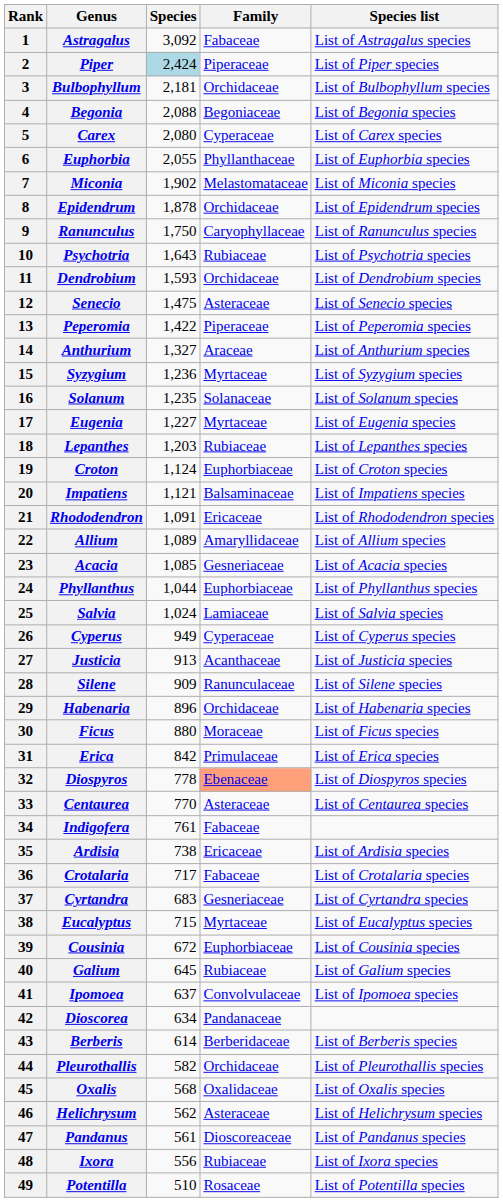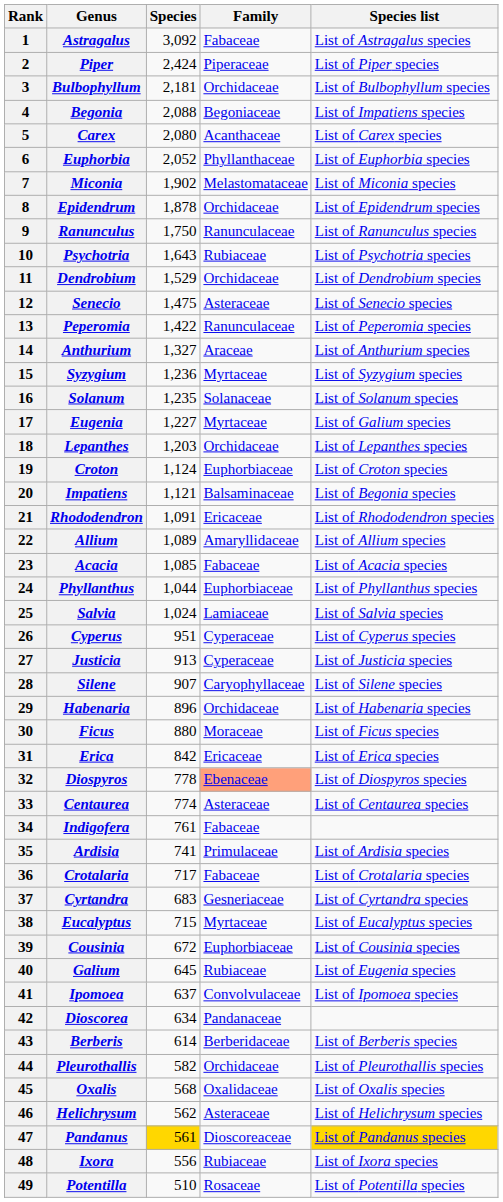 <table class="wikitable plainrowheaders sortable">
 <tr>
 <th>Rank</th>
 <th scope="col">Genus</th>
 <th scope="col">Species</th>
 <th scope="col">Family</th>
 <th scope="col">Species list</th>
 </tr>
 <tr>
 <th>1</th>
 <th scope="row"><em><a href='#'>Astragalus</a></em></th>
 <td align="right"> 3,092</td>
 <td><a href='#'>Fabaceae</a></td>
 <td><a href='#'>List of <em>Astragalus</em> species</a></td>
 </tr>
 <tr>
 <th>2</th>
 <th scope="row"><em><a href='#'>Piper</a></em></th>
-<td align="right" style="background: lightblue;"> 2,424</td>
+<td align="right"> 2,424</td>
 <td><a href='#'>Piperaceae</a></td>
 <td><a href='#'>List of <em>Piper</em> species</a></td>
 </tr>
 <tr>
 <th>3</th>
 <th scope="row"><em><a href='#'>Bulbophyllum</a></em></th>
 <td align="right"> 2,181</td>
 <td><a href='#'>Orchidaceae</a></td>
 <td><a href='#'>List of <em>Bulbophyllum</em> species</a></td>
 </tr>
 <tr>
 <th>4</th>
 <th scope="row"><em><a href='#'>Begonia</a></em></th>
 <td align="right"> 2,088</td>
 <td><a href='#'>Begoniaceae</a></td>
-<td><a href='#'>List of <em>Begonia</em> species</a></td>
+<td><a href='#'>List of <em>Impatiens</em> species</a></td>
 </tr>
 <tr>
 <th>5</th>
 <th scope="row"><em><a href='#'>Carex</a></em></th>
 <td align="right"> 2,080</td>
-<td><a href='#'>Cyperaceae</a></td>
+<td><a href='#'>Acanthaceae</a></td>
 <td><a href='#'>List of <em>Carex</em> species</a></td>
 </tr>
 <tr>
 <th>6</th>
 <th scope="row"><em><a href='#'>Euphorbia</a></em></th>
-<td align="right"> 2,055</td>
+<td align="right"> 2,052</td>
 <td><a href='#'>Phyllanthaceae</a></td>
 <td><a href='#'>List of <em>Euphorbia</em> species</a></td>
 </tr>
 <tr>
 <th>7</th>
 <th scope="row"><em><a href='#'>Miconia</a></em></th>
 <td align="right"> 1,902</td>
 <td><a href='#'>Melastomataceae</a></td>
 <td><a href='#'>List of <em>Miconia</em> species</a></td>
 </tr>
 <tr>
 <th>8</th>
 <th scope="row"><em><a href='#'>Epidendrum</a></em></th>
 <td align="right"> 1,878</td>
 <td><a href='#'>Orchidaceae</a></td>
 <td><a href='#'>List of <em>Epidendrum</em> species</a></td>
 </tr>
 <tr>
 <th>9</th>
 <th scope="row"><em><a href='#'>Ranunculus</a></em></th>
 <td align="right"> 1,750</td>
-<td><a href='#'>Caryophyllaceae</a></td>
+<td><a href='#'>Ranunculaceae</a></td>
 <td><a href='#'>List of <em>Ranunculus</em> species</a></td>
 </tr>
 <tr>
 <th>10</th>
 <th scope="row"><em><a href='#'>Psychotria</a></em></th>
 <td align="right"> 1,643</td>
 <td><a href='#'>Rubiaceae</a></td>
 <td><a href='#'>List of <em>Psychotria</em> species</a></td>
 </tr>
 <tr>
 <th>11</th>
 <th scope="row"><em><a href='#'>Dendrobium</a></em></th>
-<td align="right"> 1,593</td>
+<td align="right"> 1,529</td>
 <td><a href='#'>Orchidaceae</a></td>
 <td><a href='#'>List of <em>Dendrobium</em> species</a></td>
 </tr>
 <tr>
 <th>12</th>
 <th scope="row"><em><a href='#'>Senecio</a></em></th>
 <td align="right"> 1,475</td>
 <td><a href='#'>Asteraceae</a></td>
 <td><a href='#'>List of <em>Senecio</em> species</a></td>
 </tr>
 <tr>
 <th>13</th>
 <th scope="row"><em><a href='#'>Peperomia</a></em></th>
 <td align="right"> 1,422</td>
-<td><a href='#'>Piperaceae</a></td>
+<td><a href='#'>Ranunculaceae</a></td>
 <td><a href='#'>List of <em>Peperomia</em> species</a></td>
 </tr>
 <tr>
 <th>14</th>
 <th scope="row"><em><a href='#'>Anthurium</a></em></th>
 <td align="right"> 1,327</td>
 <td><a href='#'>Araceae</a></td>
 <td><a href='#'>List of <em>Anthurium</em> species</a></td>
 </tr>
 <tr>
 <th>15</th>
 <th scope="row"><em><a href='#'>Syzygium</a></em></th>
 <td align="right"> 1,236</td>
 <td><a href='#'>Myrtaceae</a></td>
 <td><a href='#'>List of <em>Syzygium</em> species</a></td>
 </tr>
 <tr>
 <th>16</th>
 <th scope="row"><em><a href='#'>Solanum</a></em></th>
 <td align="right"> 1,235</td>
 <td><a href='#'>Solanaceae</a></td>
 <td><a href='#'>List of <em>Solanum</em> species</a></td>
 </tr>
 <tr>
 <th>17</th>
 <th scope="row"><em><a href='#'>Eugenia</a></em></th>
 <td align="right"> 1,227</td>
 <td><a href='#'>Myrtaceae</a></td>
-<td><a href='#'>List of <em>Eugenia</em> species</a></td>
+<td><a href='#'>List of <em>Galium</em> species</a></td>
 </tr>
 <tr>
 <th>18</th>
 <th scope="row"><em><a href='#'>Lepanthes</a></em></th>
 <td align="right"> 1,203</td>
-<td><a href='#'>Rubiaceae</a></td>
+<td><a href='#'>Orchidaceae</a></td>
 <td><a href='#'>List of <em>Lepanthes</em> species</a></td>
 </tr>
 <tr>
 <th>19</th>
 <th scope="row"><em><a href='#'>Croton</a></em></th>
 <td align="right"> 1,124</td>
 <td><a href='#'>Euphorbiaceae</a></td>
 <td><a href='#'>List of <em>Croton</em> species</a></td>
 </tr>
 <tr>
 <th>20</th>
 <th scope="row"><em><a href='#'>Impatiens</a></em></th>
 <td align="right"> 1,121</td>
 <td><a href='#'>Balsaminaceae</a></td>
-<td><a href='#'>List of <em>Impatiens</em> species</a></td>
+<td><a href='#'>List of <em>Begonia</em> species</a></td>
 </tr>
 <tr>
 <th>21</th>
 <th scope="row"><em><a href='#'>Rhododendron</a></em></th>
 <td align="right"> 1,091</td>
 <td><a href='#'>Ericaceae</a></td>
 <td><a href='#'>List of <em>Rhododendron</em> species</a></td>
 </tr>
 <tr>
 <th>22</th>
 <th scope="row"><em><a href='#'>Allium</a></em></th>
 <td align="right"> 1,089</td>
 <td><a href='#'>Amaryllidaceae</a></td>
 <td><a href='#'>List of <em>Allium</em> species</a></td>
 </tr>
 <tr>
 <th>23</th>
 <th scope="row"><em><a href='#'>Acacia</a></em></th>
 <td align="right"> 1,085</td>
-<td><a href='#'>Gesneriaceae</a></td>
+<td><a href='#'>Fabaceae</a></td>
 <td><a href='#'>List of <em>Acacia</em> species</a></td>
 </tr>
 <tr>
 <th>24</th>
 <th scope="row"><em><a href='#'>Phyllanthus</a></em></th>
 <td align="right"> 1,044</td>
 <td><a href='#'>Euphorbiaceae</a></td>
 <td><a href='#'>List of <em>Phyllanthus</em> species</a></td>
 </tr>
 <tr>
 <th>25</th>
 <th scope="row"><em><a href='#'>Salvia</a></em></th>
 <td align="right"> 1,024</td>
 <td><a href='#'>Lamiaceae</a></td>
 <td><a href='#'>List of <em>Salvia</em> species</a></td>
 </tr>
 <tr>
 <th>26</th>
 <th scope="row"><em><a href='#'>Cyperus</a></em></th>
-<td align="right"> 949</td>
+<td align="right"> 951</td>
 <td><a href='#'>Cyperaceae</a></td>
 <td><a href='#'>List of <em>Cyperus</em> species</a></td>
 </tr>
 <tr>
 <th>27</th>
 <th scope="row"><em><a href='#'>Justicia</a></em></th>
 <td align="right"> 913</td>
-<td><a href='#'>Acanthaceae</a></td>
+<td><a href='#'>Cyperaceae</a></td>
 <td><a href='#'>List of <em>Justicia</em> species</a></td>
 </tr>
 <tr>
 <th>28</th>
 <th scope="row"><em><a href='#'>Silene</a></em></th>
-<td align="right"> 909</td>
-<td><a href='#'>Ranunculaceae</a></td>
+<td align="right"> 907</td>
+<td><a href='#'>Caryophyllaceae</a></td>
 <td><a href='#'>List of <em>Silene</em> species</a></td>
 </tr>
 <tr>
 <th>29</th>
 <th scope="row"><em><a href='#'>Habenaria</a></em></th>
 <td align="right"> 896</td>
 <td><a href='#'>Orchidaceae</a></td>
 <td><a href='#'>List of <em>Habenaria</em> species</a></td>
 </tr>
 <tr>
 <th>30</th>
 <th scope="row"><em><a href='#'>Ficus</a></em></th>
 <td align="right"> 880</td>
 <td><a href='#'>Moraceae</a></td>
 <td><a href='#'>List of <em>Ficus</em> species</a></td>
 </tr>
 <tr>
 <th>31</th>
 <th scope="row"><em><a href='#'>Erica</a></em></th>
 <td align="right"> 842</td>
-<td><a href='#'>Primulaceae</a></td>
+<td><a href='#'>Ericaceae</a></td>
 <td><a href='#'>List of <em>Erica</em> species</a></td>
 </tr>
 <tr>
 <th>32</th>
 <th scope="row"><em><a href='#'>Diospyros</a></em></th>
 <td align="right"> 778</td>
 <td style="background: lightsalmon;"><a href='#'>Ebenaceae</a></td>
 <td><a href='#'>List of <em>Diospyros</em> species</a></td>
 </tr>
 <tr>
 <th>33</th>
 <th scope="row"><em><a href='#'>Centaurea</a></em></th>
-<td align="right"> 770</td>
+<td align="right"> 774</td>
 <td><a href='#'>Asteraceae</a></td>
 <td><a href='#'>List of <em>Centaurea</em> species</a></td>
 </tr>
 <tr>
 <th>34</th>
 <th scope="row"><em><a href='#'>Indigofera</a></em></th>
 <td align="right"> 761</td>
 <td><a href='#'>Fabaceae</a></td>
 <td></td>
 </tr>
 <tr>
 <th>35</th>
 <th scope="row"><em><a href='#'>Ardisia</a></em></th>
-<td align="right"> 738</td>
-<td><a href='#'>Ericaceae</a></td>
+<td align="right"> 741</td>
+<td><a href='#'>Primulaceae</a></td>
 <td><a href='#'>List of <em>Ardisia</em> species</a></td>
 </tr>
 <tr>
 <th>36</th>
 <th scope="row"><em><a href='#'>Crotalaria</a></em></th>
 <td align="right"> 717</td>
 <td><a href='#'>Fabaceae</a></td>
 <td><a href='#'>List of <em>Crotalaria</em> species</a></td>
 </tr>
 <tr>
 <th>37</th>
 <th scope="row"><em><a href='#'>Cyrtandra</a></em></th>
 <td align="right"> 683</td>
 <td><a href='#'>Gesneriaceae</a></td>
 <td><a href='#'>List of <em>Cyrtandra</em> species</a></td>
 </tr>
 <tr>
 <th>38</th>
 <th scope="row"><em><a href='#'>Eucalyptus</a></em></th>
 <td align="right"> 715</td>
 <td><a href='#'>Myrtaceae</a></td>
 <td><a href='#'>List of <em>Eucalyptus</em> species</a></td>
 </tr>
 <tr>
 <th>39</th>
 <th scope="row"><em><a href='#'>Cousinia</a></em></th>
 <td align="right"> 672</td>
 <td><a href='#'>Euphorbiaceae</a></td>
 <td><a href='#'>List of <em>Cousinia</em> species</a></td>
 </tr>
 <tr>
 <th>40</th>
 <th scope="row"><em><a href='#'>Galium</a></em></th>
 <td align="right"> 645</td>
 <td><a href='#'>Rubiaceae</a></td>
-<td><a href='#'>List of <em>Galium</em> species</a></td>
+<td><a href='#'>List of <em>Eugenia</em> species</a></td>
 </tr>
 <tr>
 <th>41</th>
 <th scope="row"><em><a href='#'>Ipomoea</a></em></th>
 <td align="right"> 637</td>
 <td><a href='#'>Convolvulaceae</a></td>
 <td><a href='#'>List of <em>Ipomoea</em> species</a></td>
 </tr>
 <tr>
 <th>42</th>
 <th scope="row"><em><a href='#'>Dioscorea</a></em></th>
 <td align="right"> 634</td>
 <td><a href='#'>Pandanaceae</a></td>
 <td></td>
 </tr>
 <tr>
 <th>43</th>
 <th scope="row"><em><a href='#'>Berberis</a></em></th>
 <td align="right"> 614</td>
 <td><a href='#'>Berberidaceae</a></td>
 <td><a href='#'>List of <em>Berberis</em> species</a></td>
 </tr>
 <tr>
 <th>44</th>
 <th scope="row"><em><a href='#'>Pleurothallis</a></em></th>
 <td align="right"> 582</td>
 <td><a href='#'>Orchidaceae</a></td>
 <td><a href='#'>List of <em>Pleurothallis</em> species</a></td>
 </tr>
 <tr>
 <th>45</th>
 <th scope="row"><em><a href='#'>Oxalis</a></em></th>
 <td align="right"> 568</td>
 <td><a href='#'>Oxalidaceae</a></td>
 <td><a href='#'>List of <em>Oxalis</em> species</a></td>
 </tr>
 <tr>
 <th>46</th>
 <th scope="row"><em><a href='#'>Helichrysum</a></em></th>
 <td align="right"> 562</td>
 <td><a href='#'>Asteraceae</a></td>
 <td><a href='#'>List of <em>Helichrysum</em> species</a></td>
 </tr>
 <tr>
 <th>47</th>
 <th scope="row"><em><a href='#'>Pandanus</a></em></th>
-<td align="right">561</td>
+<td align="right" style="background: gold;">561</td>
 <td><a href='#'>Dioscoreaceae</a></td>
-<td><a href='#'>List of <em>Pandanus</em> species</a></td>
+<td style="background: gold;"><a href='#'>List of <em>Pandanus</em> species</a></td>
 </tr>
 <tr>
 <th>48</th>
 <th scope="row"><em><a href='#'>Ixora</a></em></th>
 <td align="right"> 556</td>
 <td><a href='#'>Rubiaceae</a></td>
 <td><a href='#'>List of <em>Ixora</em> species</a></td>
 </tr>
 <tr>
 <th>49</th>
 <th scope="row"><em><a href='#'>Potentilla</a></em></th>
 <td align="right"> 510</td>
 <td><a href='#'>Rosaceae</a></td>
 <td><a href='#'>List of <em>Potentilla</em> species</a></td>
 </tr>
 </table>
